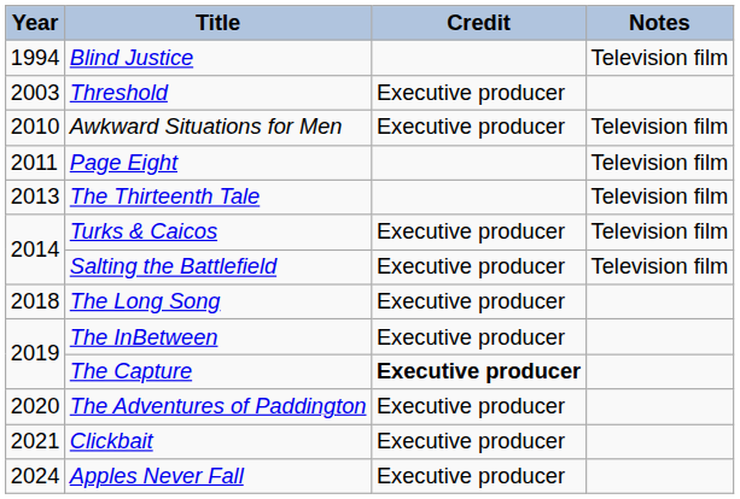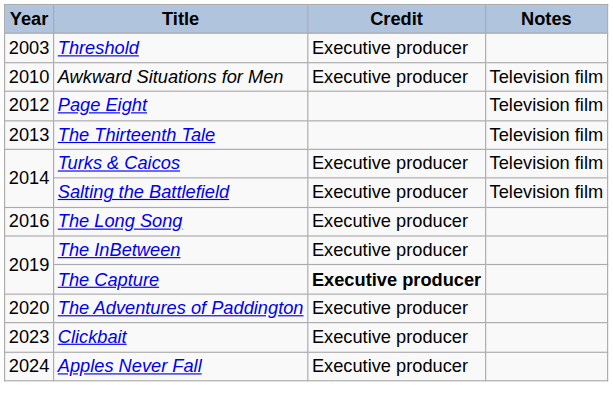 <table class="wikitable" style="font-size:100%;">
 <tr align="center">
 <th style="background:#B0C4DE;">Year</th>
 <th style="background:#B0C4DE;">Title</th>
 <th style="background:#B0C4DE;">Credit</th>
 <th style="background:#B0C4DE;">Notes</th>
-</tr>
-<tr>
-<td>1994</td>
-<td><em><a href='#'>Blind Justice</a></em></td>
-<td></td>
-<td>Television film</td>
 </tr>
 <tr>
 <td>2003</td>
 <td><em><a href='#'>Threshold</a></em></td>
 <td>Executive producer</td>
 <td></td>
 </tr>
 <tr>
 <td>2010</td>
 <td><em>Awkward Situations for Men</em></td>
 <td>Executive producer</td>
 <td>Television film</td>
 </tr>
 <tr>
-<td>2011</td>
+<td>2012</td>
 <td><em><a href='#'>Page Eight</a></em></td>
 <td></td>
 <td>Television film</td>
 </tr>
 <tr>
 <td>2013</td>
 <td><em><a href='#'>The Thirteenth Tale</a></em></td>
 <td></td>
 <td>Television film</td>
 </tr>
 <tr>
 <td rowspan=2>2014</td>
 <td><em><a href='#'>Turks & Caicos</a></em></td>
 <td>Executive producer</td>
 <td>Television film</td>
 </tr>
 <tr>
 <td><em><a href='#'>Salting the Battlefield</a></em></td>
 <td>Executive producer</td>
 <td>Television film</td>
 </tr>
 <tr>
-<td>2018</td>
+<td>2016</td>
 <td><em><a href='#'>The Long Song</a></em></td>
 <td>Executive producer</td>
 <td></td>
 </tr>
 <tr>
 <td rowspan=2>2019</td>
 <td><em><a href='#'>The InBetween</a></em></td>
 <td>Executive producer</td>
 <td></td>
 </tr>
 <tr>
 <td><em><a href='#'>The Capture</a></em></td>
 <td><strong>Executive producer</strong></td>
 <td></td>
 </tr>
 <tr>
 <td>2020</td>
 <td><em><a href='#'>The Adventures of Paddington</a></em></td>
 <td>Executive producer</td>
 <td></td>
 </tr>
 <tr>
-<td>2021</td>
+<td>2023</td>
 <td><em><a href='#'>Clickbait</a></em></td>
 <td>Executive producer</td>
 <td></td>
 </tr>
 <tr>
 <td>2024</td>
 <td><em><a href='#'>Apples Never Fall</a></em></td>
 <td>Executive producer</td>
 <td></td>
 </tr>
 </table>
